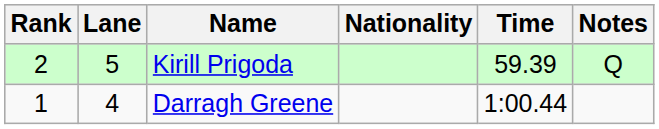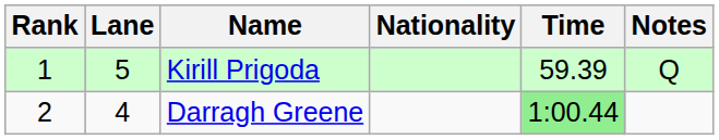 <table class="wikitable sortable" style="text-align:center">
 <tr>
 <th>Rank</th>
 <th>Lane</th>
 <th>Name</th>
 <th>Nationality</th>
 <th>Time</th>
 <th>Notes</th>
 </tr>
 <tr bgcolor=ccffcc>
-<td>2</td>
+<td>1</td>
 <td>5</td>
 <td align=left><a href='#'>Kirill Prigoda</a></td>
 <td align=left></td>
 <td>59.39</td>
 <td>Q</td>
 </tr>
 <tr>
-<td>1</td>
+<td>2</td>
 <td>4</td>
 <td align=left><a href='#'>Darragh Greene</a></td>
 <td align=left></td>
-<td>1:00.44</td>
+<td style="background: lightgreen;">1:00.44</td>
 <td></td>
 </tr>
 </table>
